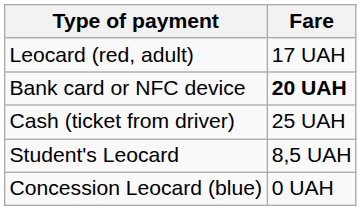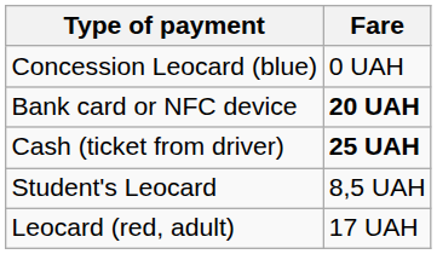 <table class="wikitable">
 <tr>
 <th>Type of payment</th>
 <th>Fare</th>
 </tr>
 <tr>
-<td>Leocard (red, adult)</td>
-<td>17 UAH</td>
+<td>Concession Leocard (blue)</td>
+<td>0 UAH</td>
 </tr>
 <tr>
 <td>Bank card or NFC device</td>
 <td><strong>20 UAH</strong></td>
 </tr>
 <tr>
 <td>Cash (ticket from driver)</td>
-<td>25 UAH</td>
+<td><strong>25 UAH</strong></td>
 </tr>
 <tr>
 <td>Student's Leocard</td>
 <td>8,5 UAH</td>
 </tr>
 <tr>
-<td>Concession Leocard (blue)</td>
-<td>0 UAH</td>
+<td>Leocard (red, adult)</td>
+<td>17 UAH</td>
 </tr>
 </table>
